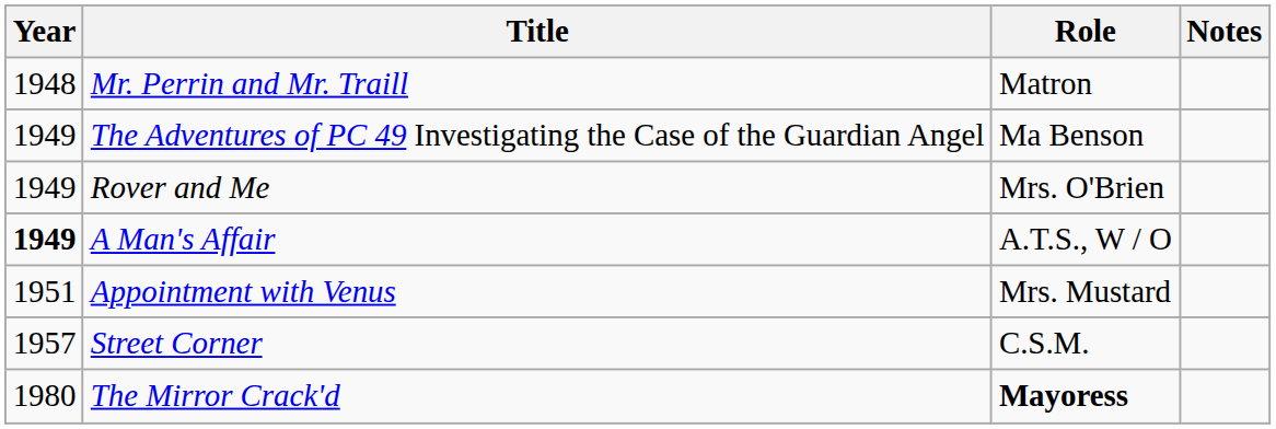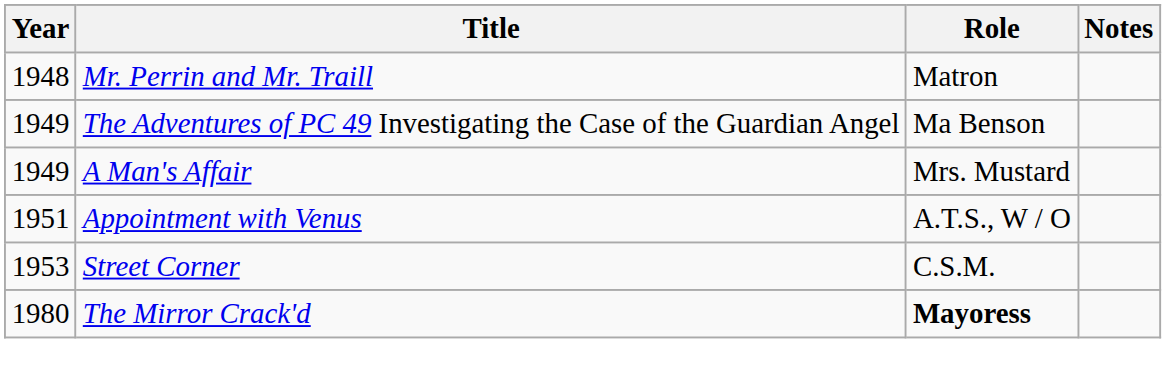 <table class="wikitable" style="font-size: 95%;">
 <tr>
 <th>Year</th>
 <th>Title</th>
 <th>Role</th>
 <th>Notes</th>
 </tr>
 <tr>
 <td>1948</td>
 <td><em><a href='#'>Mr. Perrin and Mr. Traill</a></em></td>
 <td>Matron</td>
 <td></td>
 </tr>
 <tr>
 <td>1949</td>
 <td><em><a href='#'>The Adventures of PC 49</a></em> Investigating the Case of the Guardian Angel</td>
 <td>Ma Benson</td>
 <td></td>
 </tr>
 <tr>
 <td>1949</td>
-<td><em>Rover and Me</em></td>
-<td>Mrs. O'Brien</td>
-<td></td>
-</tr>
-<tr>
-<td><strong>1949</strong></td>
 <td><em><a href='#'>A Man's Affair</a></em></td>
-<td>A.T.S., W / O</td>
+<td>Mrs. Mustard</td>
 <td></td>
 </tr>
 <tr>
 <td>1951</td>
 <td><em><a href='#'>Appointment with Venus</a></em></td>
-<td>Mrs. Mustard</td>
+<td>A.T.S., W / O</td>
 <td></td>
 </tr>
 <tr>
-<td>1957</td>
+<td>1953</td>
 <td><em><a href='#'>Street Corner</a></em></td>
 <td>C.S.M.</td>
 <td></td>
 </tr>
 <tr>
 <td>1980</td>
 <td><em><a href='#'>The Mirror Crack'd</a></em></td>
 <td><strong>Mayoress</strong></td>
 <td></td>
 </tr>
 </table>
